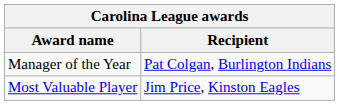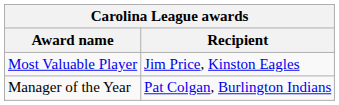 <table class="wikitable">
 <tr>
 <th colspan="2">Carolina League awards</th>
 </tr>
 <tr>
 <th>Award name</th>
 <th>Recipient</th>
 </tr>
 <tr>
+<td><a href='#'>Most Valuable Player</a></td>
+<td><a href='#'>Jim Price</a>, <a href='#'>Kinston Eagles</a></td>
+</tr>
+<tr>
 <td>Manager of the Year</td>
 <td><a href='#'>Pat Colgan</a>, <a href='#'>Burlington Indians</a></td>
 </tr>
-<tr>
-<td><a href='#'>Most Valuable Player</a></td>
-<td><a href='#'>Jim Price</a>, <a href='#'>Kinston Eagles</a></td>
-</tr>
 </table>
